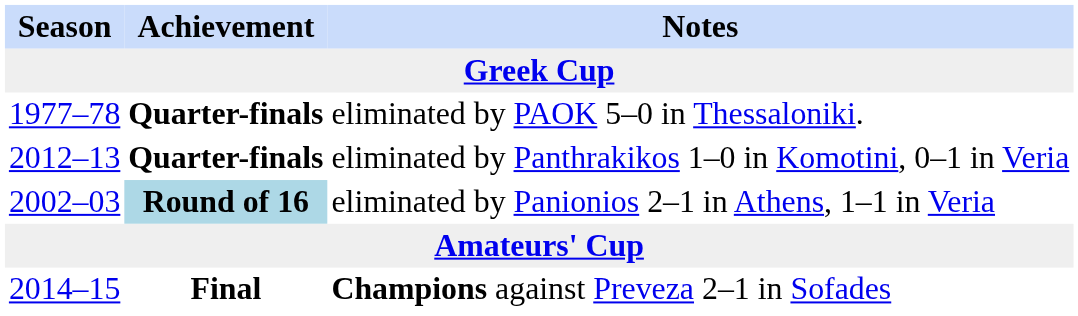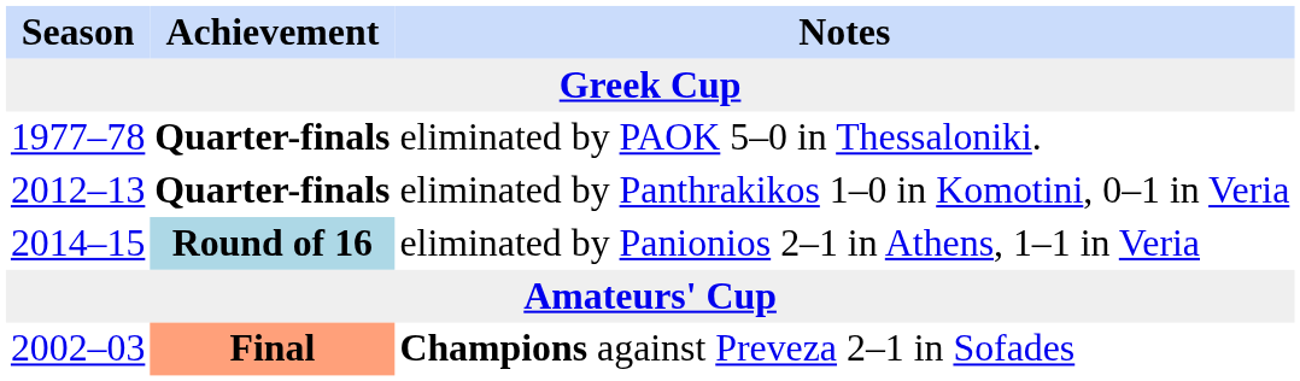 <table class="toccolours" border="0" cellpadding="2" cellspacing="0" align="left" style="margin:0.5em;">
 <tr bgcolor=#CADCFB>
 <th>Season</th>
 <th>Achievement</th>
 <th>Notes</th>
 </tr>
 <tr>
 <th colspan="4" bgcolor=#EFEFEF><a href='#'>Greek Cup</a></th>
 </tr>
 <tr>
 <td align="center"><a href='#'>1977–78</a></td>
 <td align="center"><strong>Quarter-finals</strong></td>
 <td align="left">eliminated by <a href='#'>PAOK</a> 5–0 in <a href='#'>Thessaloniki</a>.</td>
 </tr>
 <tr>
 <td align="center"><a href='#'>2012–13</a></td>
 <td align="center"><strong>Quarter-finals</strong></td>
 <td align="left">eliminated by <a href='#'>Panthrakikos</a> 1–0 in <a href='#'>Komotini</a>, 0–1 in <a href='#'>Veria</a></td>
 </tr>
 <tr>
-<td align="center"><a href='#'>2002–03</a></td>
+<td align="center"><a href='#'>2014–15</a></td>
 <td align="center" style="background: lightblue;"><strong>Round of 16</strong></td>
 <td align="left">eliminated by <a href='#'>Panionios</a> 2–1 in <a href='#'>Athens</a>, 1–1 in <a href='#'>Veria</a></td>
 </tr>
 <tr>
 <th colspan="4" bgcolor=#EFEFEF><a href='#'>Amateurs' Cup</a></th>
 </tr>
 <tr>
-<td align="center"><a href='#'>2014–15</a></td>
-<td align="center"><strong>Final</strong></td>
+<td align="center"><a href='#'>2002–03</a></td>
+<td align="center" style="background: lightsalmon;"><strong>Final</strong></td>
 <td align="left"><strong>Champions</strong> against <a href='#'>Preveza</a> 2–1 in <a href='#'>Sofades</a></td>
 </tr>
 <tr>
 </tr>
 </table>
